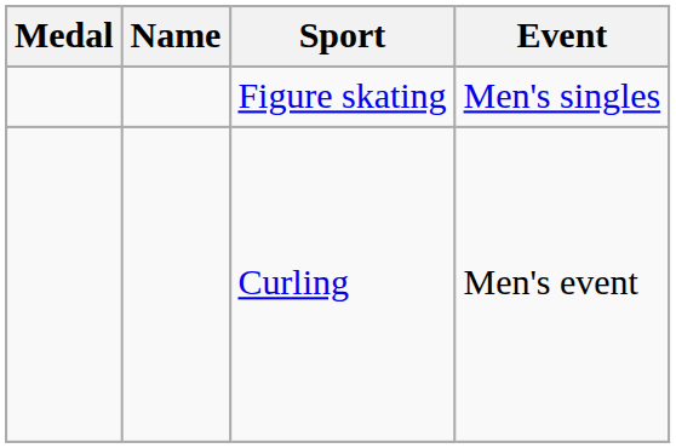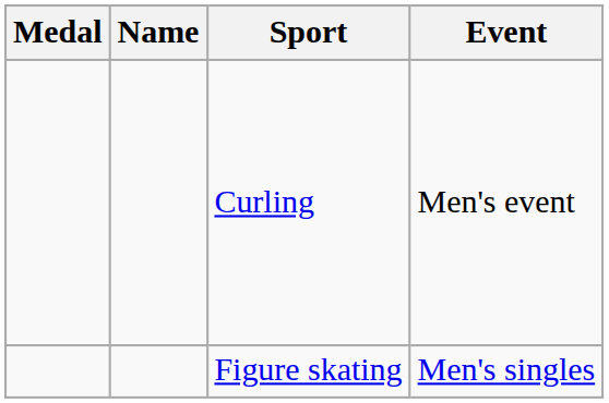 <table class="wikitable sortable" style="font-size:90%">
 <tr>
 <th>Medal</th>
 <th>Name</th>
 <th>Sport</th>
 <th>Event</th>
 </tr>
 <tr>
 <td></td>
+<td> <br>  <br>  <br>  <br>  <br>  <br>  <br> </td>
+<td><a href='#'>Curling</a></td>
+<td>Men's event</td>
+</tr>
+<tr>
+<td></td>
 <td></td>
 <td><a href='#'>Figure skating</a></td>
 <td><a href='#'>Men's singles</a></td>
 </tr>
-<tr>
-<td></td>
-<td> <br>  <br>  <br>  <br>  <br>  <br>  <br> </td>
-<td><a href='#'>Curling</a></td>
-<td>Men's event</td>
-</tr>
 </table>
